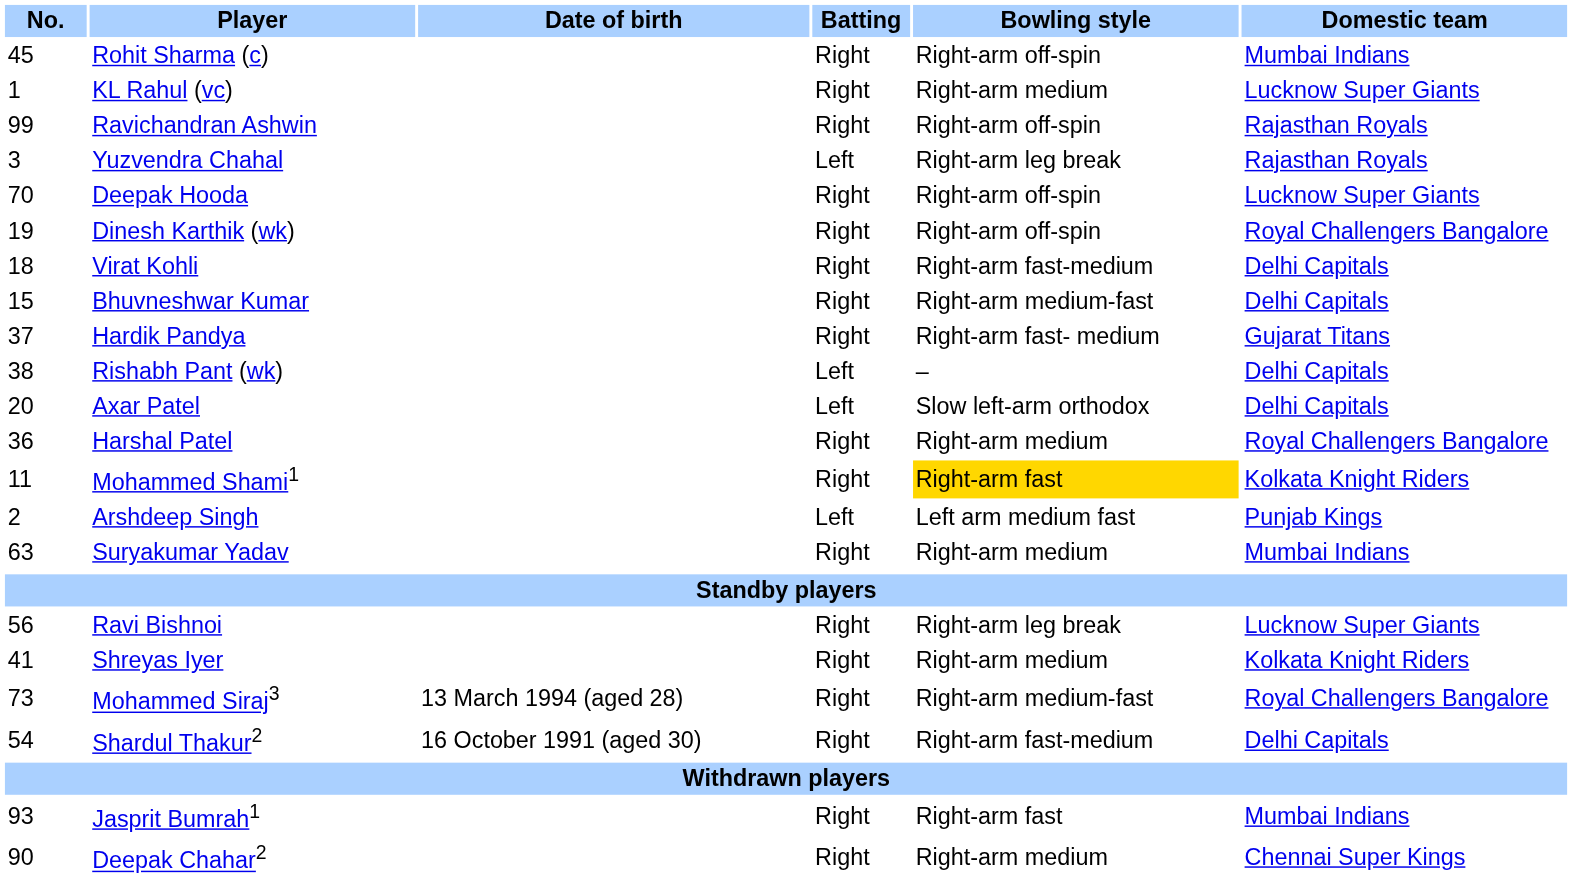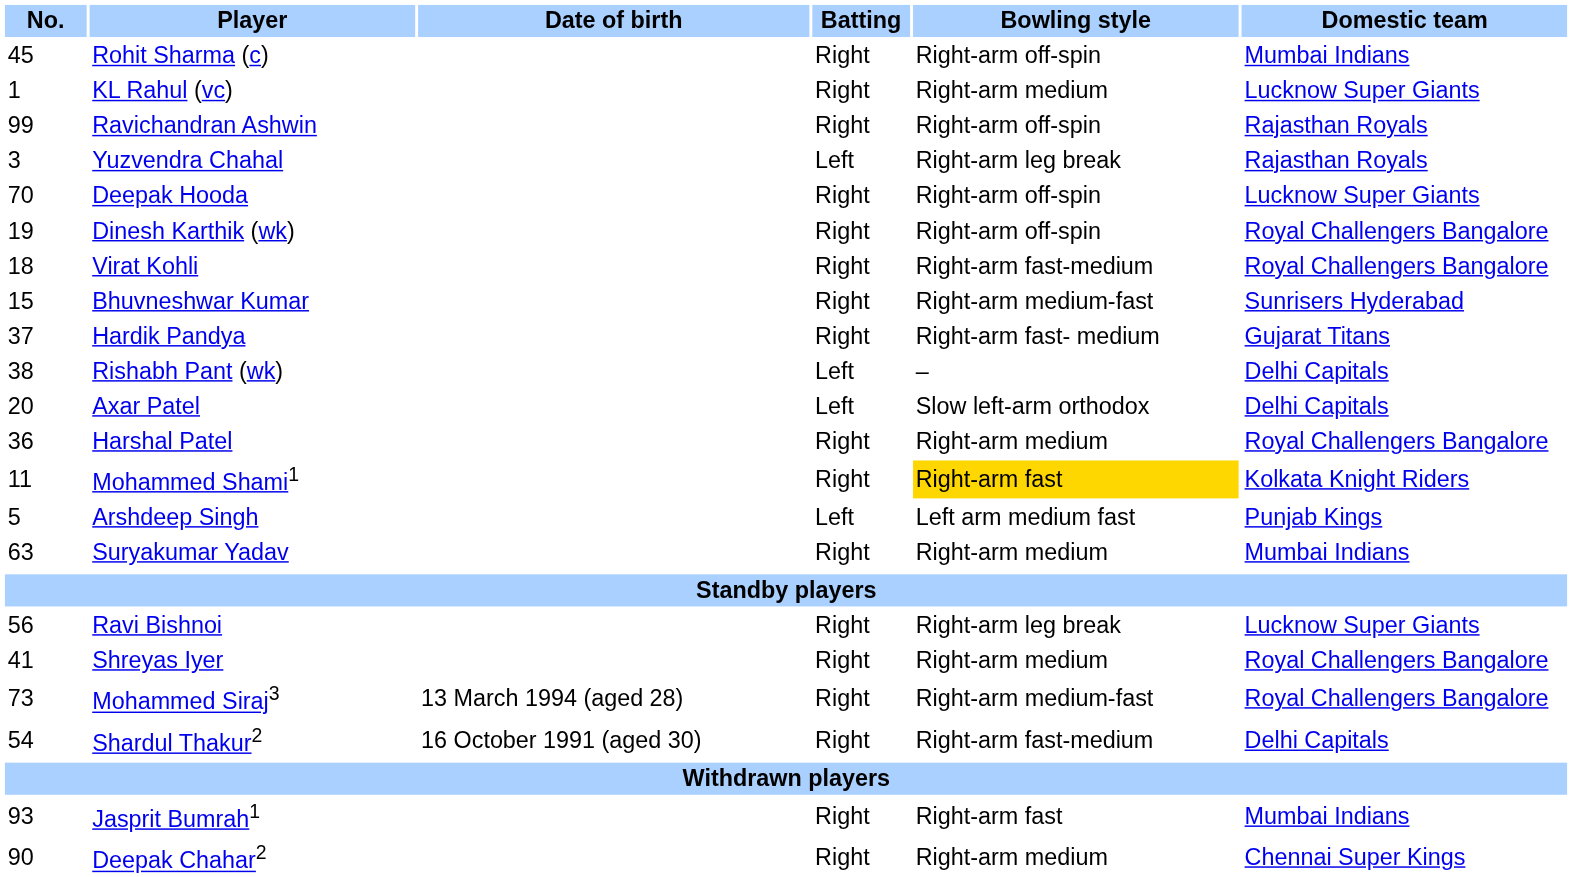 <table class="sortable" style="width:85%;" border="0" cellspacing="2" cellpadding="2">
 <tr style="background:#aad0ff;">
 <th scope="col" width="5%">No.</th>
 <th width=20%>Player</th>
 <th width=24%>Date of birth</th>
 <th width=6%>Batting</th>
 <th width=20%>Bowling style</th>
 <th width=20%>Domestic team</th>
 </tr>
 <tr>
 <td>45</td>
 <td><a href='#'>Rohit Sharma</a> (<a href='#'>c</a>)</td>
 <td></td>
 <td>Right</td>
 <td>Right-arm off-spin</td>
 <td><a href='#'>Mumbai Indians</a></td>
 </tr>
 <tr>
 <td>1</td>
 <td><a href='#'>KL Rahul</a> (<a href='#'>vc</a>)</td>
 <td></td>
 <td>Right</td>
 <td>Right-arm medium</td>
 <td><a href='#'>Lucknow Super Giants</a></td>
 </tr>
 <tr>
 <td>99</td>
 <td><a href='#'>Ravichandran Ashwin</a></td>
 <td></td>
 <td>Right</td>
 <td>Right-arm off-spin</td>
 <td><a href='#'>Rajasthan Royals</a></td>
 </tr>
 <tr>
 <td>3</td>
 <td><a href='#'>Yuzvendra Chahal</a></td>
 <td></td>
 <td>Left</td>
 <td>Right-arm leg break</td>
 <td><a href='#'>Rajasthan Royals</a></td>
 </tr>
 <tr>
 <td>70</td>
 <td><a href='#'>Deepak Hooda</a></td>
 <td></td>
 <td>Right</td>
 <td>Right-arm off-spin</td>
 <td><a href='#'>Lucknow Super Giants</a></td>
 </tr>
 <tr>
 <td>19</td>
 <td><a href='#'>Dinesh Karthik</a> (<a href='#'>wk</a>)</td>
 <td></td>
 <td>Right</td>
 <td>Right-arm off-spin</td>
 <td><a href='#'>Royal Challengers Bangalore</a></td>
 </tr>
 <tr>
 <td>18</td>
 <td><a href='#'>Virat Kohli</a></td>
 <td></td>
 <td>Right</td>
 <td>Right-arm fast-medium</td>
-<td><a href='#'>Delhi Capitals</a></td>
+<td><a href='#'>Royal Challengers Bangalore</a></td>
 </tr>
 <tr>
 <td>15</td>
 <td><a href='#'>Bhuvneshwar Kumar</a></td>
 <td></td>
 <td>Right</td>
 <td>Right-arm medium-fast</td>
-<td><a href='#'>Delhi Capitals</a></td>
+<td><a href='#'>Sunrisers Hyderabad</a></td>
 </tr>
 <tr>
 <td>37</td>
 <td><a href='#'>Hardik Pandya</a></td>
 <td></td>
 <td>Right</td>
 <td>Right-arm fast- medium</td>
 <td><a href='#'>Gujarat Titans</a></td>
 </tr>
 <tr>
 <td>38</td>
 <td><a href='#'>Rishabh Pant</a> (<a href='#'>wk</a>)</td>
 <td></td>
 <td>Left</td>
 <td>–</td>
 <td><a href='#'>Delhi Capitals</a></td>
 </tr>
 <tr>
 <td>20</td>
 <td><a href='#'>Axar Patel</a></td>
 <td></td>
 <td>Left</td>
 <td>Slow left-arm orthodox</td>
 <td><a href='#'>Delhi Capitals</a></td>
 </tr>
 <tr>
 <td>36</td>
 <td><a href='#'>Harshal Patel</a></td>
 <td></td>
 <td>Right</td>
 <td>Right-arm medium</td>
 <td><a href='#'>Royal Challengers Bangalore</a></td>
 </tr>
 <tr>
 <td>11</td>
 <td><a href='#'>Mohammed Shami</a><sup>1</sup></td>
 <td></td>
 <td>Right</td>
 <td style="background: gold;">Right-arm fast</td>
 <td><a href='#'>Kolkata Knight Riders</a></td>
 </tr>
 <tr>
-<td>2</td>
+<td>5</td>
 <td><a href='#'>Arshdeep Singh</a></td>
 <td></td>
 <td>Left</td>
 <td>Left arm medium fast</td>
 <td><a href='#'>Punjab Kings</a></td>
 </tr>
 <tr>
 <td>63</td>
 <td><a href='#'>Suryakumar Yadav</a></td>
 <td></td>
 <td>Right</td>
 <td>Right-arm medium</td>
 <td><a href='#'>Mumbai Indians</a></td>
 </tr>
 <tr>
 </tr>
 <tr style="background:#aad0ff;">
 <th colspan="6">Standby players</th>
 </tr>
 <tr>
 <td>56</td>
 <td><a href='#'>Ravi Bishnoi</a></td>
 <td></td>
 <td>Right</td>
 <td>Right-arm leg break</td>
 <td><a href='#'>Lucknow Super Giants</a></td>
 </tr>
 <tr>
 <td>41</td>
 <td><a href='#'>Shreyas Iyer</a></td>
 <td></td>
 <td>Right</td>
 <td>Right-arm medium</td>
-<td><a href='#'>Kolkata Knight Riders</a></td>
+<td><a href='#'>Royal Challengers Bangalore</a></td>
 </tr>
 <tr>
 <td>73</td>
 <td><a href='#'>Mohammed Siraj</a><sup>3</sup></td>
 <td>13 March 1994 (aged 28)</td>
 <td>Right</td>
 <td>Right-arm medium-fast</td>
 <td><a href='#'>Royal Challengers Bangalore</a></td>
 </tr>
 <tr>
 <td>54</td>
 <td><a href='#'>Shardul Thakur</a><sup>2</sup></td>
 <td>16 October 1991 (aged 30)</td>
 <td>Right</td>
 <td>Right-arm fast-medium</td>
 <td><a href='#'>Delhi Capitals</a></td>
 </tr>
 <tr style="background:#aad0ff;">
 <th colspan="6">Withdrawn players</th>
 </tr>
 <tr>
 <td>93</td>
 <td><a href='#'>Jasprit Bumrah</a><sup>1</sup></td>
 <td></td>
 <td>Right</td>
 <td>Right-arm fast</td>
 <td><a href='#'>Mumbai Indians</a></td>
 </tr>
 <tr>
 <td>90</td>
 <td><a href='#'>Deepak Chahar</a><sup>2</sup></td>
 <td></td>
 <td>Right</td>
 <td>Right-arm medium</td>
 <td><a href='#'>Chennai Super Kings</a></td>
 </tr>
 <tr>
 </tr>
 </table>
